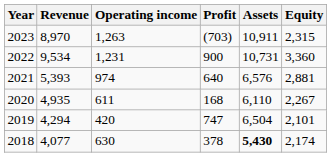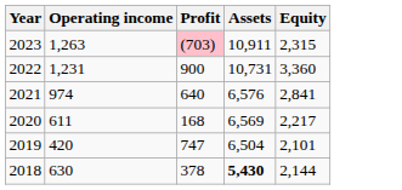 <table class="wikitable">
 <tr>
 <th>Year</th>
-<th>Revenue</th>
 <th>Operating income</th>
 <th>Profit</th>
 <th>Assets</th>
 <th>Equity</th>
 </tr>
 <tr>
 <td>2023</td>
-<td>8,970</td>
 <td>1,263</td>
-<td>(703)</td>
+<td style="background: pink;">(703)</td>
 <td>10,911</td>
 <td>2,315</td>
 </tr>
 <tr>
 <td>2022</td>
-<td>9,534</td>
 <td>1,231</td>
 <td>900</td>
 <td>10,731</td>
 <td>3,360</td>
 </tr>
 <tr>
 <td>2021</td>
-<td>5,393</td>
 <td>974</td>
 <td>640</td>
 <td>6,576</td>
-<td>2,881</td>
+<td>2,841</td>
 </tr>
 <tr>
 <td>2020</td>
-<td>4,935</td>
 <td>611</td>
 <td>168</td>
-<td>6,110</td>
-<td>2,267</td>
+<td>6,569</td>
+<td>2,217</td>
 </tr>
 <tr>
 <td>2019</td>
-<td>4,294</td>
 <td>420</td>
 <td>747</td>
 <td>6,504</td>
 <td>2,101</td>
 </tr>
 <tr>
 <td>2018</td>
-<td>4,077</td>
 <td>630</td>
 <td>378</td>
 <td><strong>5,430</strong></td>
-<td>2,174</td>
+<td>2,144</td>
 </tr>
 </table>
